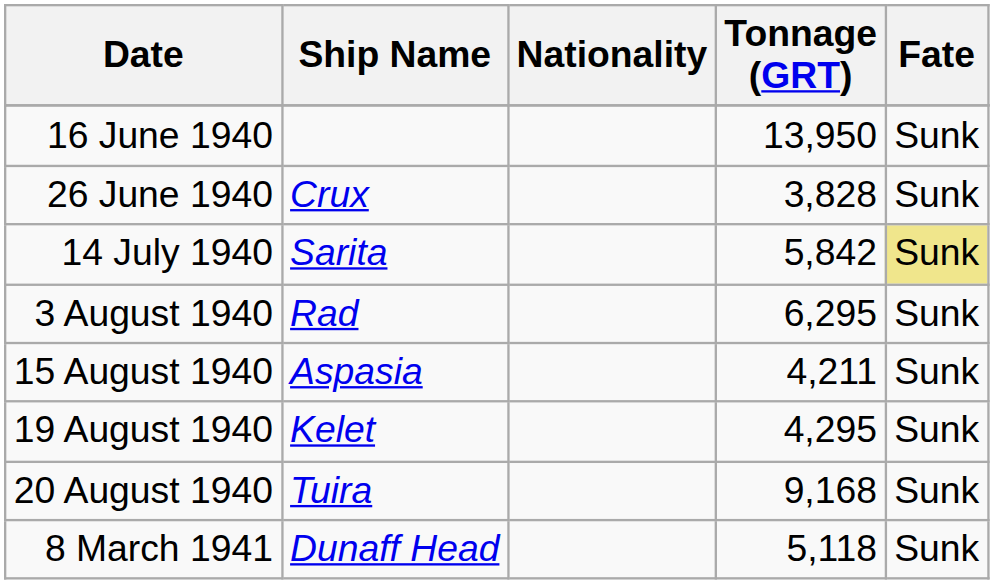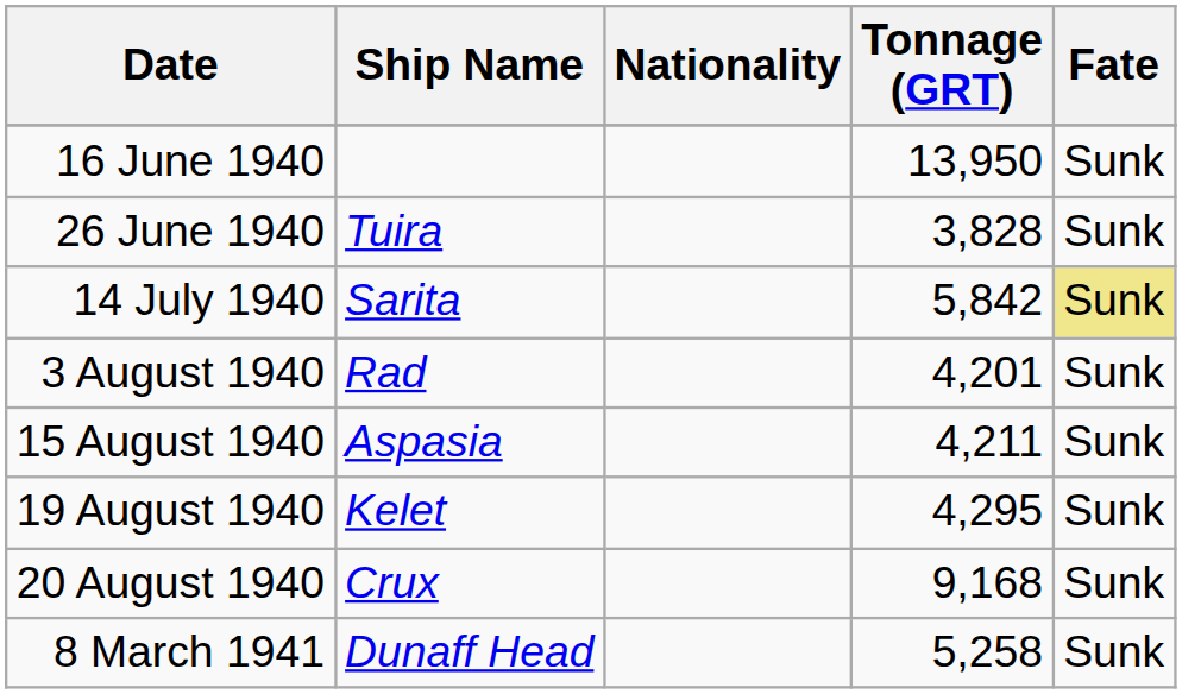 <table class="wikitable sortable">
 <tr>
 <th>Date</th>
 <th>Ship Name</th>
 <th>Nationality</th>
 <th>Tonnage <br>(<a href='#'>GRT</a>)</th>
 <th>Fate</th>
 </tr>
 <tr>
 </tr>
 <tr>
 <td align="right">16 June 1940</td>
 <td align="left"></td>
 <td align="left"></td>
 <td align="right">13,950</td>
 <td align="center">Sunk</td>
 </tr>
 <tr>
 <td align="right">26 June 1940</td>
-<td align="left"><a href='#'><em>Crux</em></a></td>
+<td align="left"><a href='#'><em>Tuira</em></a></td>
 <td align="left"></td>
 <td align="right">3,828</td>
 <td align="center">Sunk</td>
 </tr>
 <tr>
 <td align="right">14 July 1940</td>
 <td align="left"><a href='#'><em>Sarita</em></a></td>
 <td align="left"></td>
 <td align="right">5,842</td>
 <td align="center" style="background: khaki;">Sunk</td>
 </tr>
 <tr>
 <td align="right">3 August 1940</td>
 <td align="left"><a href='#'><em>Rad</em></a></td>
 <td align="left"></td>
-<td align="right">6,295</td>
+<td align="right">4,201</td>
 <td align="center">Sunk</td>
 </tr>
 <tr>
 <td align="right">15 August 1940</td>
 <td align="left"><a href='#'><em>Aspasia</em></a></td>
 <td align="left"></td>
 <td align="right">4,211</td>
 <td align="center">Sunk</td>
 </tr>
 <tr>
 <td align="right">19 August 1940</td>
 <td align="left"><a href='#'><em>Kelet</em></a></td>
 <td align="left"></td>
 <td align="right">4,295</td>
 <td align="center">Sunk</td>
 </tr>
 <tr>
 <td align="right">20 August 1940</td>
-<td align="left"><a href='#'><em>Tuira</em></a></td>
+<td align="left"><a href='#'><em>Crux</em></a></td>
 <td align="left"></td>
 <td align="right">9,168</td>
 <td align="center">Sunk</td>
 </tr>
 <tr>
 <td align="right">8 March 1941</td>
 <td align="left"><a href='#'><em>Dunaff Head</em></a></td>
 <td align="left"></td>
-<td align="right">5,118</td>
+<td align="right">5,258</td>
 <td align="center">Sunk</td>
 </tr>
 </table>
